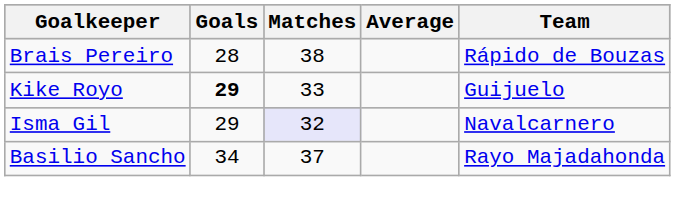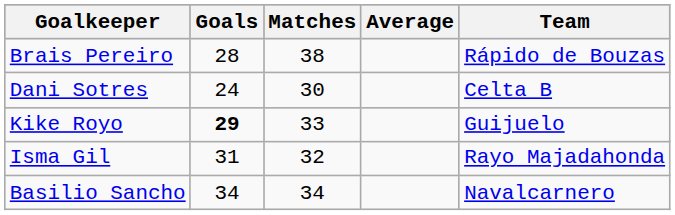 <table class="wikitable sortable" class="wikitable">
 <tr style="background:#ccc; text-align:center;">
 <th>Goalkeeper</th>
 <th>Goals</th>
 <th>Matches</th>
 <th>Average</th>
 <th>Team</th>
 </tr>
 <tr>
 <td> <a href='#'>Brais Pereiro</a></td>
 <td style="text-align:center;">28</td>
 <td style="text-align:center;">38</td>
 <td style="text-align:center;"></td>
 <td><a href='#'>Rápido de Bouzas</a></td>
 </tr>
 <tr>
+<td> <a href='#'>Dani Sotres</a></td>
+<td style="text-align:center;">24</td>
+<td style="text-align:center;">30</td>
+<td style="text-align:center;"></td>
+<td><a href='#'>Celta B</a></td>
+</tr>
+<tr>
 <td> <a href='#'>Kike Royo</a></td>
 <td style="text-align:center;"><strong>29</strong></td>
 <td style="text-align:center;">33</td>
 <td style="text-align:center;"></td>
 <td><a href='#'>Guijuelo</a></td>
 </tr>
 <tr>
 <td> <a href='#'>Isma Gil</a></td>
-<td style="text-align:center;">29</td>
-<td style="background: lavender; text-align:center;">32</td>
+<td style="text-align:center;">31</td>
+<td style="text-align:center;">32</td>
 <td style="text-align:center;"></td>
-<td><a href='#'>Navalcarnero</a></td>
+<td><a href='#'>Rayo Majadahonda</a></td>
 </tr>
 <tr>
 <td> <a href='#'>Basilio Sancho</a></td>
 <td style="text-align:center;">34</td>
-<td style="text-align:center;">37</td>
+<td style="text-align:center;">34</td>
 <td style="text-align:center;"></td>
-<td><a href='#'>Rayo Majadahonda</a></td>
+<td><a href='#'>Navalcarnero</a></td>
 </tr>
 </table>
